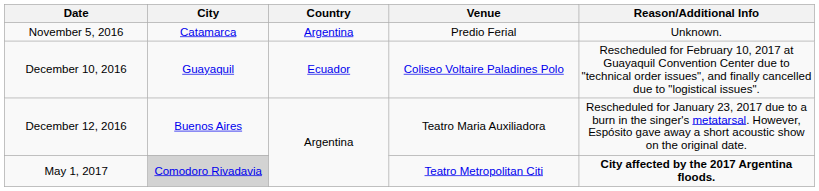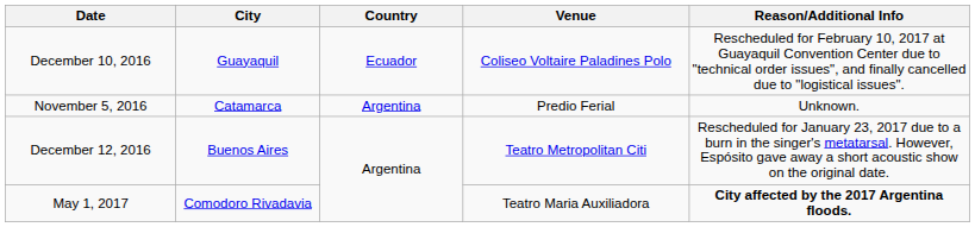 <table class="wikitable" style="text-align:center;">
 <tr>
 <th scope="col" style="width:12em;">Date</th>
 <th scope="col" style="width:10em;">City</th>
 <th scope="col" style="width:10em;">Country</th>
 <th scope="col" style="width:16em;">Venue</th>
 <th scope="col" style="width:20em;">Reason/Additional Info</th>
 </tr>
 <tr>
+<td>December 10, 2016</td>
+<td><a href='#'>Guayaquil</a></td>
+<td><a href='#'>Ecuador</a></td>
+<td><a href='#'>Coliseo Voltaire Paladines Polo</a></td>
+<td>Rescheduled for February 10, 2017 at Guayaquil Convention Center due to "technical order issues", and finally cancelled due to "logistical issues".</td>
+</tr>
+<tr>
 <td>November 5, 2016</td>
 <td><a href='#'>Catamarca</a></td>
 <td><a href='#'>Argentina</a></td>
 <td>Predio Ferial</td>
 <td>Unknown.</td>
 </tr>
 <tr>
-<td>December 10, 2016</td>
-<td><a href='#'>Guayaquil</a></td>
-<td><a href='#'>Ecuador</a></td>
-<td><a href='#'>Coliseo Voltaire Paladines Polo</a></td>
-<td>Rescheduled for February 10, 2017 at Guayaquil Convention Center due to "technical order issues", and finally cancelled due to "logistical issues".</td>
-</tr>
-<tr>
 <td>December 12, 2016</td>
 <td><a href='#'>Buenos Aires</a></td>
 <td rowspan="2">Argentina</td>
-<td>Teatro Maria Auxiliadora</td>
+<td><a href='#'>Teatro Metropolitan Citi</a></td>
 <td>Rescheduled for January 23, 2017 due to a burn in the singer's <a href='#'>metatarsal</a>. However, Espósito gave away a short acoustic show on the original date.</td>
 </tr>
 <tr>
 <td>May 1, 2017</td>
-<td style="background: lightgrey;"><a href='#'>Comodoro Rivadavia</a></td>
-<td><a href='#'>Teatro Metropolitan Citi</a></td>
+<td><a href='#'>Comodoro Rivadavia</a></td>
+<td>Teatro Maria Auxiliadora</td>
 <td><strong>City affected by the 2017 Argentina floods.</strong></td>
 </tr>
 </table>
